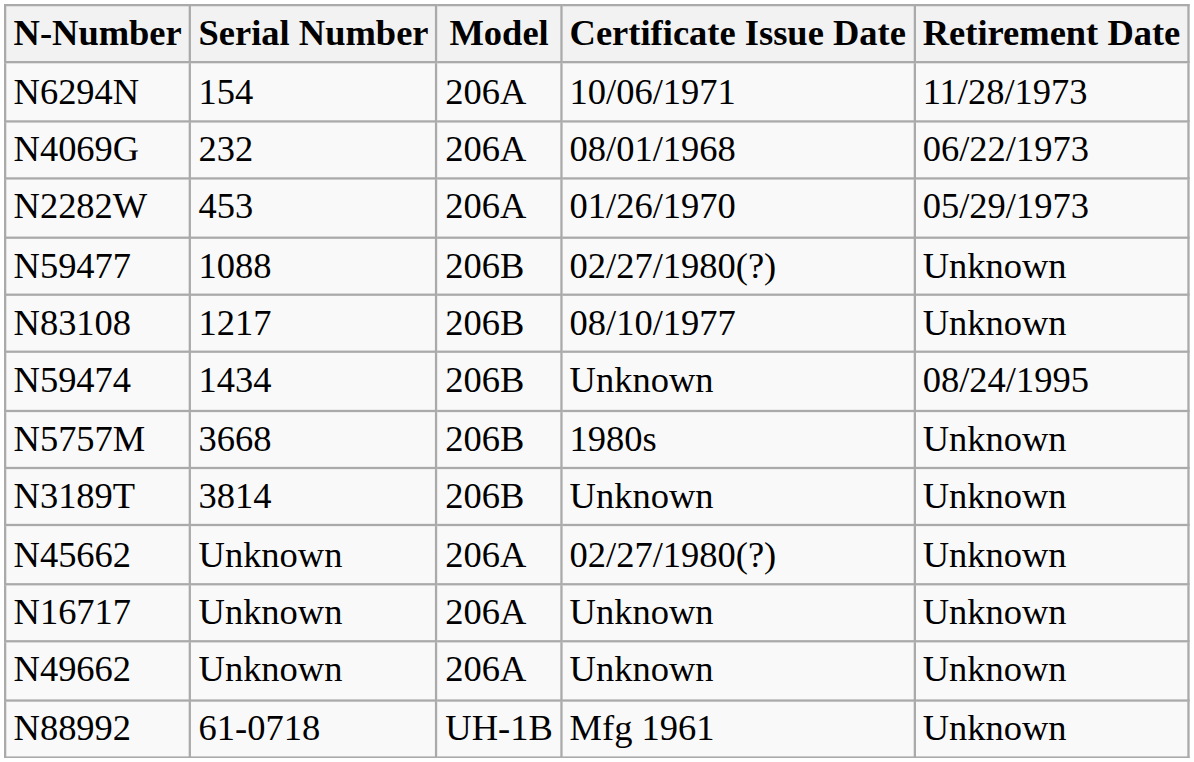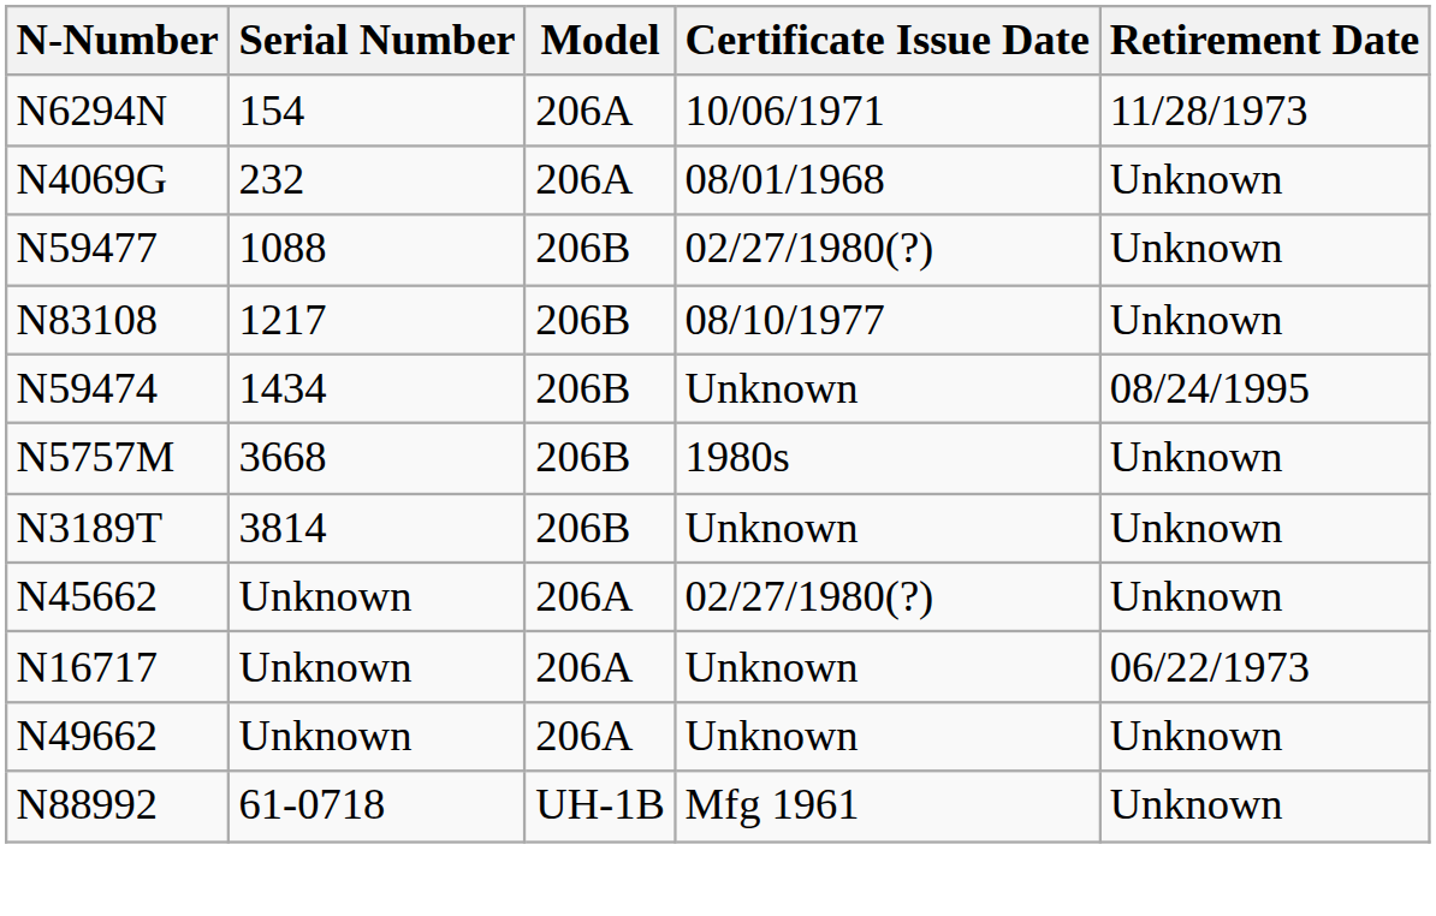 <table class="wikitable">
 <tr>
 <th>N-Number</th>
 <th>Serial Number</th>
 <th>Model</th>
 <th>Certificate Issue Date</th>
 <th>Retirement Date</th>
 </tr>
 <tr>
 <td>N6294N</td>
 <td>154</td>
 <td>206A</td>
 <td>10/06/1971</td>
 <td>11/28/1973</td>
 </tr>
 <tr>
 <td>N4069G</td>
 <td>232</td>
 <td>206A</td>
 <td>08/01/1968</td>
-<td>06/22/1973</td>
-</tr>
-<tr>
-<td>N2282W</td>
-<td>453</td>
-<td>206A</td>
-<td>01/26/1970</td>
-<td>05/29/1973</td>
+<td>Unknown</td>
 </tr>
 <tr>
 <td>N59477</td>
 <td>1088</td>
 <td>206B</td>
 <td>02/27/1980(?)</td>
 <td>Unknown</td>
 </tr>
 <tr>
 <td>N83108</td>
 <td>1217</td>
 <td>206B</td>
 <td>08/10/1977</td>
 <td>Unknown</td>
 </tr>
 <tr>
 <td>N59474</td>
 <td>1434</td>
 <td>206B</td>
 <td>Unknown</td>
 <td>08/24/1995</td>
 </tr>
 <tr>
 <td>N5757M</td>
 <td>3668</td>
 <td>206B</td>
 <td>1980s</td>
 <td>Unknown</td>
 </tr>
 <tr>
 <td>N3189T</td>
 <td>3814</td>
 <td>206B</td>
 <td>Unknown</td>
 <td>Unknown</td>
 </tr>
 <tr>
 <td>N45662</td>
 <td>Unknown</td>
 <td>206A</td>
 <td>02/27/1980(?)</td>
 <td>Unknown</td>
 </tr>
 <tr>
 <td>N16717</td>
 <td>Unknown</td>
 <td>206A</td>
 <td>Unknown</td>
-<td>Unknown</td>
+<td>06/22/1973</td>
 </tr>
 <tr>
 <td>N49662</td>
 <td>Unknown</td>
 <td>206A</td>
 <td>Unknown</td>
 <td>Unknown</td>
 </tr>
 <tr>
 <td>N88992</td>
 <td>61-0718</td>
 <td>UH-1B</td>
 <td>Mfg 1961</td>
 <td>Unknown</td>
 </tr>
 </table>
